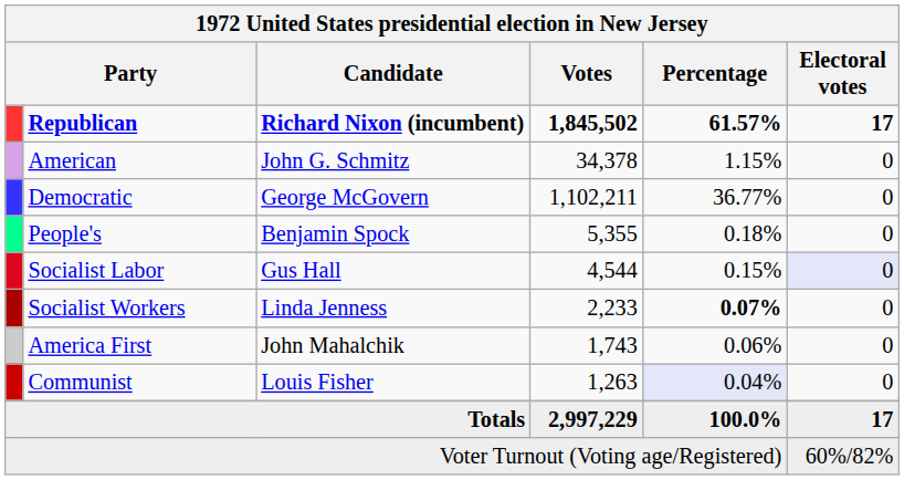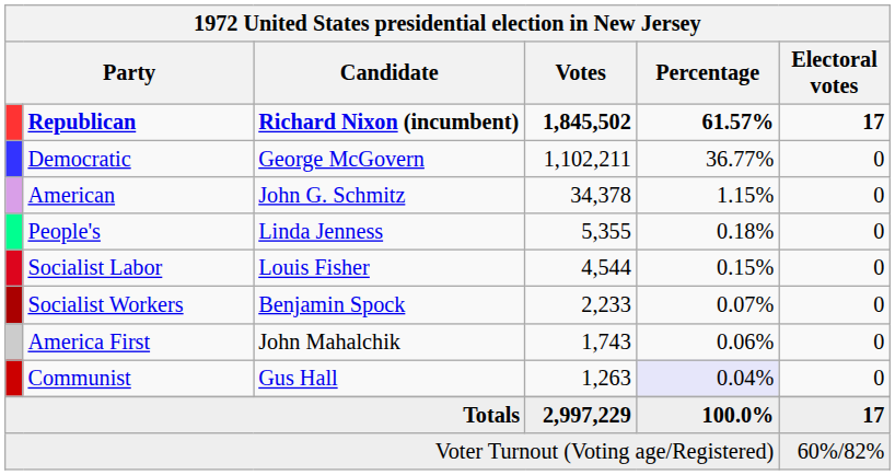 <table class="wikitable" style="font-size: 95%;">
 <tr>
 <th colspan="6">1972 United States presidential election in New Jersey</th>
 </tr>
 <tr>
 <th colspan="2" style="width: 15em">Party</th>
 <th style="width: 17em">Candidate</th>
 <th style="width: 5em">Votes</th>
 <th style="width: 7em">Percentage</th>
 <th style="width: 5em">Electoral votes</th>
 </tr>
 <tr>
 <th style="background-color:#FF3333; width: 3px"></th>
 <td style="width: 130px"><strong><a href='#'>Republican</a></strong></td>
 <td><strong><a href='#'>Richard Nixon</a> (incumbent)</strong></td>
 <td align="right"><strong>1,845,502</strong></td>
 <td align="right"><strong>61.57%</strong></td>
 <td align="right"><strong>17</strong></td>
 </tr>
 <tr>
+<th style="background-color:#3333FF; width: 3px"></th>
+<td style="width: 130px"><a href='#'>Democratic</a></td>
+<td><a href='#'>George McGovern</a></td>
+<td align="right">1,102,211</td>
+<td align="right">36.77%</td>
+<td align="right">0</td>
+</tr>
+<tr>
 <th style="background-color:#D99FE8; width: 3px"></th>
 <td style="width: 130px"><a href='#'>American</a></td>
 <td><a href='#'>John G. Schmitz</a></td>
 <td align="right">34,378</td>
 <td align="right">1.15%</td>
 <td align="right">0</td>
 </tr>
 <tr>
-<th style="background-color:#3333FF; width: 3px"></th>
-<td style="width: 130px"><a href='#'>Democratic</a></td>
-<td><a href='#'>George McGovern</a></td>
-<td align="right">1,102,211</td>
-<td align="right">36.77%</td>
-<td align="right">0</td>
-</tr>
-<tr>
 <th style="background-color:#00FF90; width: 3px"></th>
 <td style="width: 130px"><a href='#'>People's</a></td>
-<td><a href='#'>Benjamin Spock</a></td>
+<td><a href='#'>Linda Jenness</a></td>
 <td align="right">5,355</td>
 <td align="right">0.18%</td>
 <td align="right">0</td>
 </tr>
 <tr>
 <th style="background-color:#DD051D; width: 3px"></th>
 <td style="width: 130px"><a href='#'>Socialist Labor</a></td>
-<td><a href='#'>Gus Hall</a></td>
+<td><a href='#'>Louis Fisher</a></td>
 <td align="right">4,544</td>
 <td align="right">0.15%</td>
-<td align="right" style="background: lavender;">0</td>
+<td align="right">0</td>
 </tr>
 <tr>
 <th style="background-color:#AA0000; width: 3px"></th>
 <td style="width: 130px"><a href='#'>Socialist Workers</a></td>
-<td><a href='#'>Linda Jenness</a></td>
+<td><a href='#'>Benjamin Spock</a></td>
 <td align="right">2,233</td>
-<td align="right"><strong>0.07%</strong></td>
+<td align="right">0.07%</td>
 <td align="right">0</td>
 </tr>
 <tr>
 <th style="background-color:#CCCCCC; width: 3px"></th>
 <td style="width: 130px"><a href='#'>America First</a></td>
 <td>John Mahalchik</td>
 <td align="right">1,743</td>
 <td align="right">0.06%</td>
 <td align="right">0</td>
 </tr>
 <tr>
 <th style="background-color:#CC0000; width: 3px"></th>
 <td style="width: 130px"><a href='#'>Communist</a></td>
-<td><a href='#'>Louis Fisher</a></td>
+<td><a href='#'>Gus Hall</a></td>
 <td align="right">1,263</td>
 <td align="right" style="background: lavender;">0.04%</td>
 <td align="right">0</td>
 </tr>
 <tr>
 </tr>
 <tr style="background:#eee; text-align:right;">
 <td colspan="3"><strong>Totals</strong></td>
 <td><strong>2,997,229</strong></td>
 <td><strong>100.0%</strong></td>
 <td><strong>17</strong></td>
 </tr>
 <tr bgcolor="#EEEEEE">
 <td colspan="5" align="right">Voter Turnout (Voting age/Registered)</td>
 <td colspan="1" align="right">60%/82%</td>
 </tr>
 </table>
